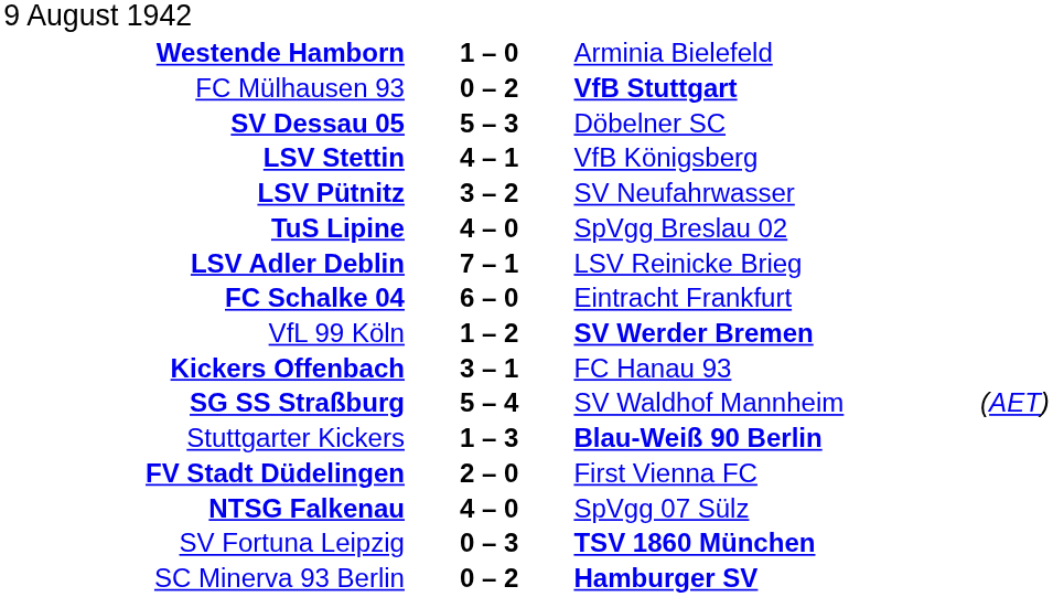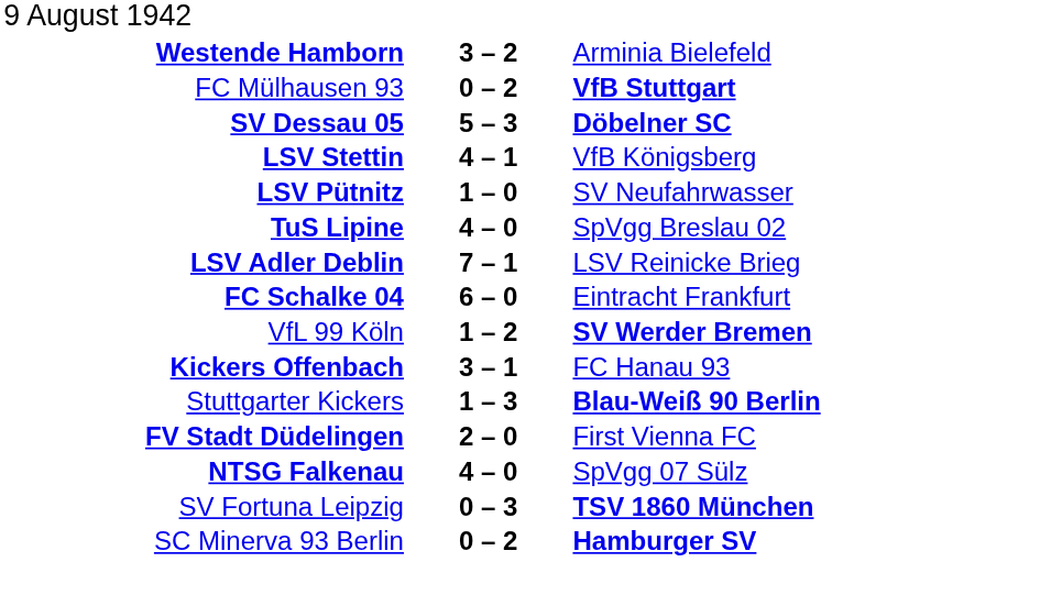 <table width=100% cellspacing=1>
 <tr>
 <th width=25%></th>
 <th width=10%></th>
 <th width=25%></th>
 <th></th>
 </tr>
 <tr>
 <td>9 August 1942</td>
 </tr>
 <tr style=font-size:90%>
 <td align=right><strong><a href='#'>Westende Hamborn</a></strong></td>
-<td align=center><strong>1 – 0</strong></td>
+<td align=center><strong>3 – 2</strong></td>
 <td><a href='#'>Arminia Bielefeld</a></td>
 </tr>
 <tr style=font-size:90%>
 <td align=right><a href='#'>FC Mülhausen 93</a></td>
 <td align=center><strong>0 – 2</strong></td>
 <td><strong><a href='#'>VfB Stuttgart</a></strong></td>
 </tr>
 <tr style=font-size:90%>
 <td align=right><strong><a href='#'>SV Dessau 05</a></strong></td>
 <td align=center><strong>5 – 3</strong></td>
-<td><a href='#'>Döbelner SC</a></td>
+<td><strong><a href='#'>Döbelner SC</a></strong></td>
 </tr>
 <tr style=font-size:90%>
 <td align=right><strong><a href='#'>LSV Stettin</a></strong></td>
 <td align=center><strong>4 – 1</strong></td>
 <td><a href='#'>VfB Königsberg</a></td>
 </tr>
 <tr style=font-size:90%>
 <td align=right><strong><a href='#'>LSV Pütnitz</a></strong></td>
-<td align=center><strong>3 – 2</strong></td>
+<td align=center><strong>1 – 0</strong></td>
 <td><a href='#'>SV Neufahrwasser</a></td>
 </tr>
 <tr style=font-size:90%>
 <td align=right><strong><a href='#'>TuS Lipine</a></strong></td>
 <td align=center><strong>4 – 0</strong></td>
 <td><a href='#'>SpVgg Breslau 02</a></td>
 </tr>
 <tr style=font-size:90%>
 <td align=right><strong><a href='#'>LSV Adler Deblin</a></strong></td>
 <td align=center><strong>7 – 1</strong></td>
 <td><a href='#'>LSV Reinicke Brieg</a></td>
 </tr>
 <tr style=font-size:90%>
 <td align=right><strong><a href='#'>FC Schalke 04</a></strong></td>
 <td align=center><strong>6 – 0</strong></td>
 <td><a href='#'>Eintracht Frankfurt</a></td>
 </tr>
 <tr style=font-size:90%>
 <td align=right><a href='#'>VfL 99 Köln</a></td>
 <td align=center><strong>1 – 2</strong></td>
 <td><strong><a href='#'>SV Werder Bremen</a></strong></td>
 </tr>
 <tr style=font-size:90%>
 <td align=right><strong><a href='#'>Kickers Offenbach</a></strong></td>
 <td align=center><strong>3 – 1</strong></td>
 <td><a href='#'>FC Hanau 93</a></td>
 </tr>
 <tr style=font-size:90%>
-<td align=right><strong><a href='#'>SG SS Straßburg</a></strong></td>
-<td align=center><strong>5 – 4</strong></td>
-<td><a href='#'>SV Waldhof Mannheim</a></td>
-<td><em>(<a href='#'>AET</a>)</em></td>
-</tr>
-<tr style=font-size:90%>
 <td align=right><a href='#'>Stuttgarter Kickers</a></td>
 <td align=center><strong>1 – 3</strong></td>
 <td><strong><a href='#'>Blau-Weiß 90 Berlin</a></strong></td>
 </tr>
 <tr style=font-size:90%>
 <td align=right><strong><a href='#'>FV Stadt Düdelingen</a></strong></td>
 <td align=center><strong>2 – 0</strong></td>
 <td><a href='#'>First Vienna FC</a></td>
 </tr>
 <tr style=font-size:90%>
 <td align=right><strong><a href='#'>NTSG Falkenau</a></strong></td>
 <td align=center><strong>4 – 0</strong></td>
 <td><a href='#'>SpVgg 07 Sülz</a></td>
 </tr>
 <tr style=font-size:90%>
 <td align=right><a href='#'>SV Fortuna Leipzig</a></td>
 <td align=center><strong>0 – 3</strong></td>
 <td><strong><a href='#'>TSV 1860 München</a></strong></td>
 </tr>
 <tr style=font-size:90%>
 <td align=right><a href='#'>SC Minerva 93 Berlin</a></td>
 <td align=center><strong>0 – 2</strong></td>
 <td><strong><a href='#'>Hamburger SV</a></strong></td>
 </tr>
 </table>
